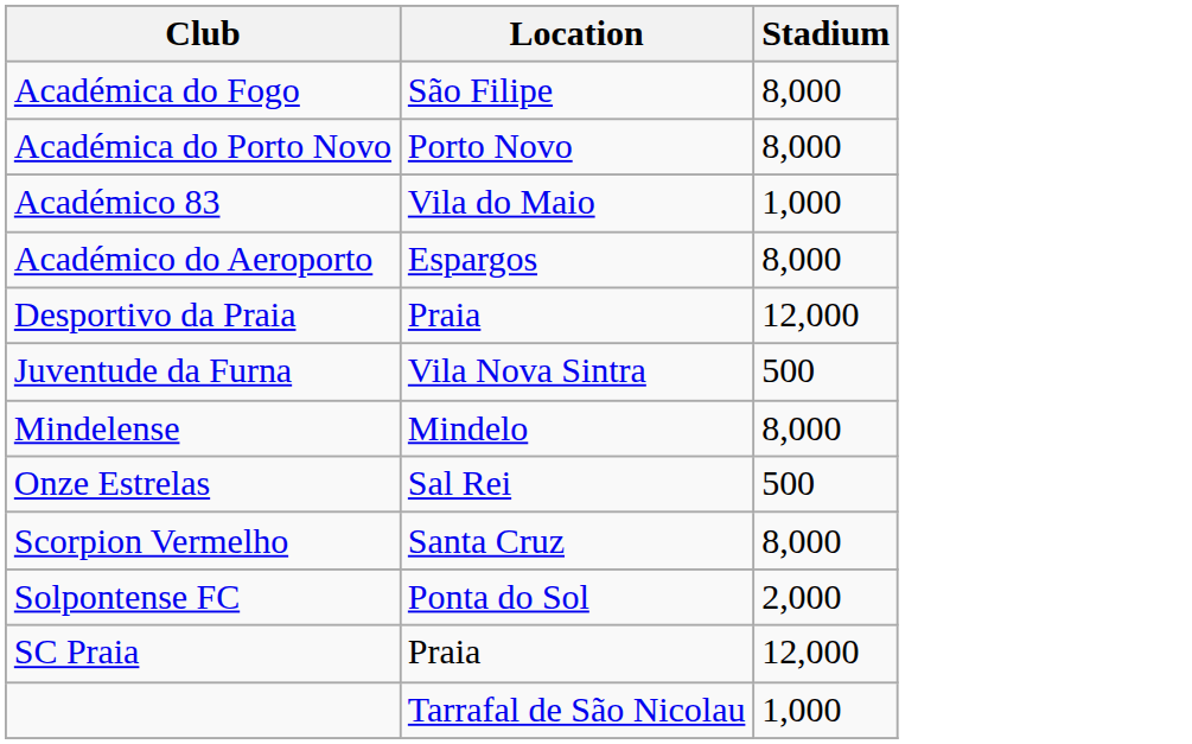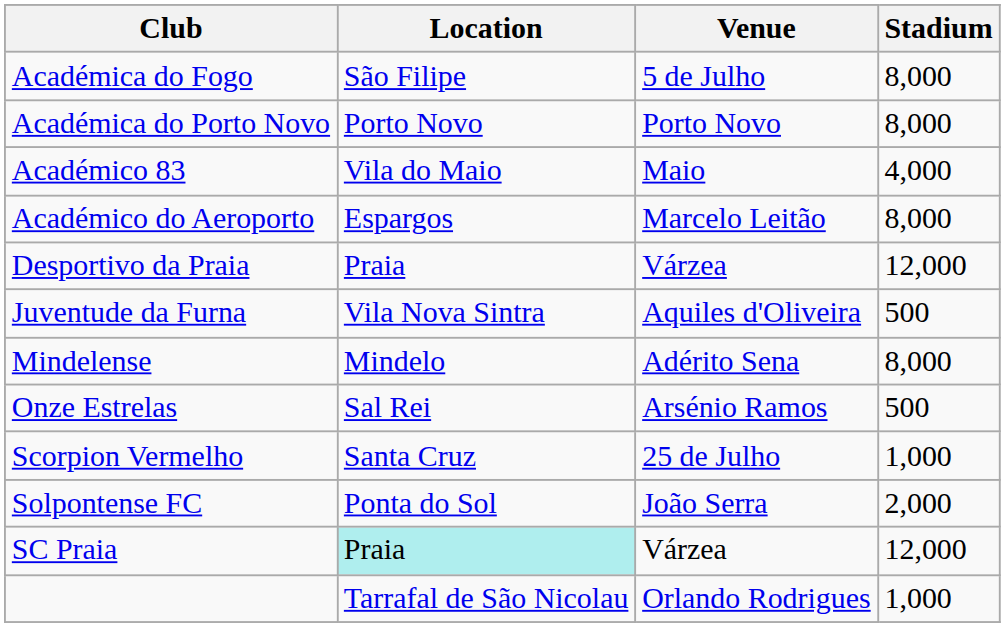 <table class="wikitable sortable">
 <tr>
 <th>Club</th>
 <th>Location</th>
+<th>Venue</th>
 <th>Stadium</th>
 </tr>
 <tr>
 <td><a href='#'>Académica do Fogo</a></td>
 <td><a href='#'>São Filipe</a></td>
+<td><a href='#'>5 de Julho</a></td>
 <td>8,000</td>
 </tr>
 <tr>
 <td><a href='#'>Académica do Porto Novo</a></td>
+<td><a href='#'>Porto Novo</a></td>
 <td><a href='#'>Porto Novo</a></td>
 <td>8,000</td>
 </tr>
 <tr>
 <td><a href='#'>Académico 83</a></td>
 <td><a href='#'>Vila do Maio</a></td>
-<td>1,000</td>
+<td><a href='#'>Maio</a></td>
+<td>4,000</td>
 </tr>
 <tr>
 <td><a href='#'>Académico do Aeroporto</a></td>
 <td><a href='#'>Espargos</a></td>
+<td><a href='#'>Marcelo Leitão</a></td>
 <td>8,000</td>
 </tr>
 <tr>
 <td><a href='#'>Desportivo da Praia</a></td>
 <td><a href='#'>Praia</a></td>
+<td><a href='#'>Várzea</a></td>
 <td>12,000</td>
 </tr>
 <tr>
 <td><a href='#'>Juventude da Furna</a></td>
 <td><a href='#'>Vila Nova Sintra</a></td>
+<td><a href='#'>Aquiles d'Oliveira</a></td>
 <td>500</td>
 </tr>
 <tr>
 <td><a href='#'>Mindelense</a></td>
 <td><a href='#'>Mindelo</a></td>
+<td><a href='#'>Adérito Sena</a></td>
 <td>8,000</td>
 </tr>
 <tr>
 <td><a href='#'>Onze Estrelas</a></td>
 <td><a href='#'>Sal Rei</a></td>
+<td><a href='#'>Arsénio Ramos</a></td>
 <td>500</td>
 </tr>
 <tr>
 <td><a href='#'>Scorpion Vermelho</a></td>
 <td><a href='#'>Santa Cruz</a></td>
-<td>8,000</td>
+<td><a href='#'>25 de Julho</a></td>
+<td>1,000</td>
 </tr>
 <tr>
 <td><a href='#'>Solpontense FC</a></td>
 <td><a href='#'>Ponta do Sol</a></td>
+<td><a href='#'>João Serra</a></td>
 <td>2,000</td>
 </tr>
 <tr>
 <td><a href='#'>SC Praia</a></td>
-<td>Praia</td>
+<td style="background: paleturquoise;">Praia</td>
+<td>Várzea</td>
 <td>12,000</td>
 </tr>
 <tr>
 <td></td>
 <td><a href='#'>Tarrafal de São Nicolau</a></td>
+<td><a href='#'>Orlando Rodrigues</a></td>
 <td>1,000</td>
 </tr>
 </table>
